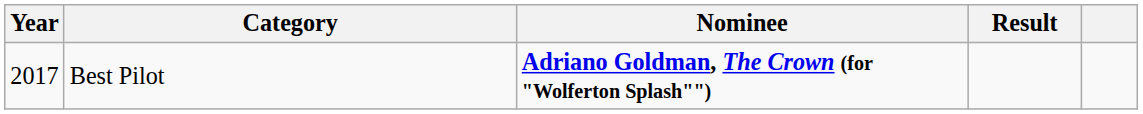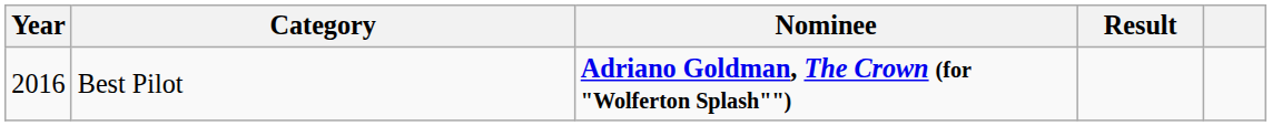 <table class="wikitable" style="width:85%;">
 <tr>
 <th width=5%>Year</th>
 <th style="width:40%;">Category</th>
 <th style="width:40%;">Nominee</th>
 <th style="width:10%;">Result</th>
 <th width=5%></th>
 </tr>
 <tr>
-<td vstyle="text-align: center;"rowspan="1">2017</td>
+<td vstyle="text-align: center;"rowspan="1">2016</td>
 <td>Best Pilot</td>
 <td><strong><a href='#'>Adriano Goldman</a>, <em><a href='#'>The Crown</a></em> <small> (for "Wolferton Splash"")</small></strong></td>
 <td></td>
 <td rowspan="1"></td>
 </tr>
 </table>
